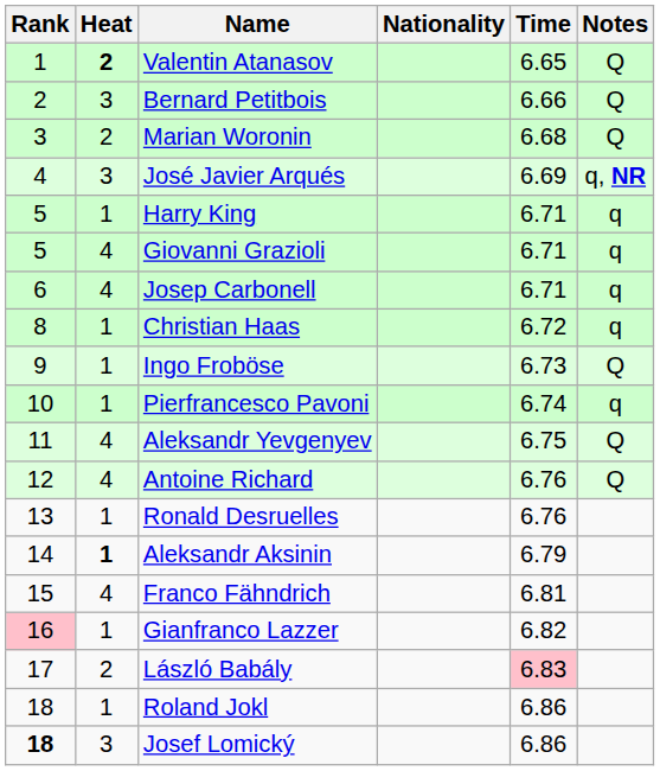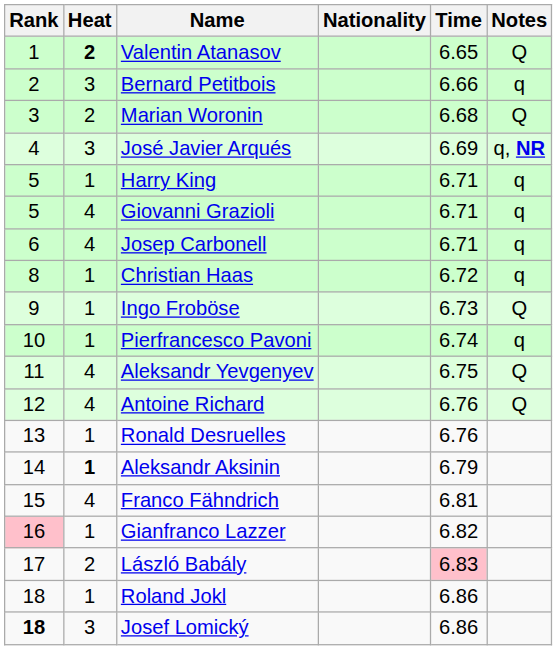 <table class="wikitable sortable" style="text-align:center">
 <tr>
 <th>Rank</th>
 <th>Heat</th>
 <th>Name</th>
 <th>Nationality</th>
 <th>Time</th>
 <th>Notes</th>
 </tr>
 <tr bgcolor=ccffcc>
 <td>1</td>
 <td><strong>2</strong></td>
 <td align="left"><a href='#'>Valentin Atanasov</a></td>
 <td align=left></td>
 <td>6.65</td>
 <td>Q</td>
 </tr>
 <tr bgcolor=ccffcc>
 <td>2</td>
 <td>3</td>
 <td align="left"><a href='#'>Bernard Petitbois</a></td>
 <td align=left></td>
 <td>6.66</td>
-<td>Q</td>
+<td>q</td>
 </tr>
 <tr bgcolor=ccffcc>
 <td>3</td>
 <td>2</td>
 <td align="left"><a href='#'>Marian Woronin</a></td>
 <td align=left></td>
 <td>6.68</td>
 <td>Q</td>
 </tr>
 <tr bgcolor=ddffdd>
 <td>4</td>
 <td>3</td>
 <td align="left"><a href='#'>José Javier Arqués</a></td>
 <td align=left></td>
 <td>6.69</td>
 <td>q, <strong><a href='#'>NR</a></strong></td>
 </tr>
 <tr bgcolor=ccffcc>
 <td>5</td>
 <td>1</td>
 <td align="left"><a href='#'>Harry King</a></td>
 <td align=left></td>
 <td>6.71</td>
 <td>q</td>
 </tr>
 <tr bgcolor=ccffcc>
 <td>5</td>
 <td>4</td>
 <td align="left"><a href='#'>Giovanni Grazioli</a></td>
 <td align=left></td>
 <td>6.71</td>
 <td>q</td>
 </tr>
 <tr bgcolor=ccffcc>
 <td>6</td>
 <td>4</td>
 <td align="left"><a href='#'>Josep Carbonell</a></td>
 <td align=left></td>
 <td>6.71</td>
 <td>q</td>
 </tr>
 <tr bgcolor=ccffcc>
 <td>8</td>
 <td>1</td>
 <td align="left"><a href='#'>Christian Haas</a></td>
 <td align=left></td>
 <td>6.72</td>
 <td>q</td>
 </tr>
 <tr bgcolor=ddffdd>
 <td>9</td>
 <td>1</td>
 <td align="left"><a href='#'>Ingo Froböse</a></td>
 <td align=left></td>
 <td>6.73</td>
 <td>Q</td>
 </tr>
 <tr bgcolor=ccffcc>
 <td>10</td>
 <td>1</td>
 <td align="left"><a href='#'>Pierfrancesco Pavoni</a></td>
 <td align=left></td>
 <td>6.74</td>
 <td>q</td>
 </tr>
 <tr bgcolor=ddffdd>
 <td>11</td>
 <td>4</td>
 <td align="left"><a href='#'>Aleksandr Yevgenyev</a></td>
 <td align=left></td>
 <td>6.75</td>
 <td>Q</td>
 </tr>
 <tr bgcolor=ddffdd>
 <td>12</td>
 <td>4</td>
 <td align="left"><a href='#'>Antoine Richard</a></td>
 <td align=left></td>
 <td>6.76</td>
 <td>Q</td>
 </tr>
 <tr>
 <td>13</td>
 <td>1</td>
 <td align="left"><a href='#'>Ronald Desruelles</a></td>
 <td align=left></td>
 <td>6.76</td>
 <td></td>
 </tr>
 <tr>
 <td>14</td>
 <td><strong>1</strong></td>
 <td align="left"><a href='#'>Aleksandr Aksinin</a></td>
 <td align=left></td>
 <td>6.79</td>
 <td></td>
 </tr>
 <tr>
 <td>15</td>
 <td>4</td>
 <td align="left"><a href='#'>Franco Fähndrich</a></td>
 <td align=left></td>
 <td>6.81</td>
 <td></td>
 </tr>
 <tr>
 <td style="background: pink;">16</td>
 <td>1</td>
 <td align="left"><a href='#'>Gianfranco Lazzer</a></td>
 <td align=left></td>
 <td>6.82</td>
 <td></td>
 </tr>
 <tr>
 <td>17</td>
 <td>2</td>
 <td align="left"><a href='#'>László Babály</a></td>
 <td align=left></td>
 <td style="background: pink;">6.83</td>
 <td></td>
 </tr>
 <tr>
 <td>18</td>
 <td>1</td>
 <td align="left"><a href='#'>Roland Jokl</a></td>
 <td align=left></td>
 <td>6.86</td>
 <td></td>
 </tr>
 <tr>
 <td><strong>18</strong></td>
 <td>3</td>
 <td align="left"><a href='#'>Josef Lomický</a></td>
 <td align=left></td>
 <td>6.86</td>
 <td></td>
 </tr>
 </table>
